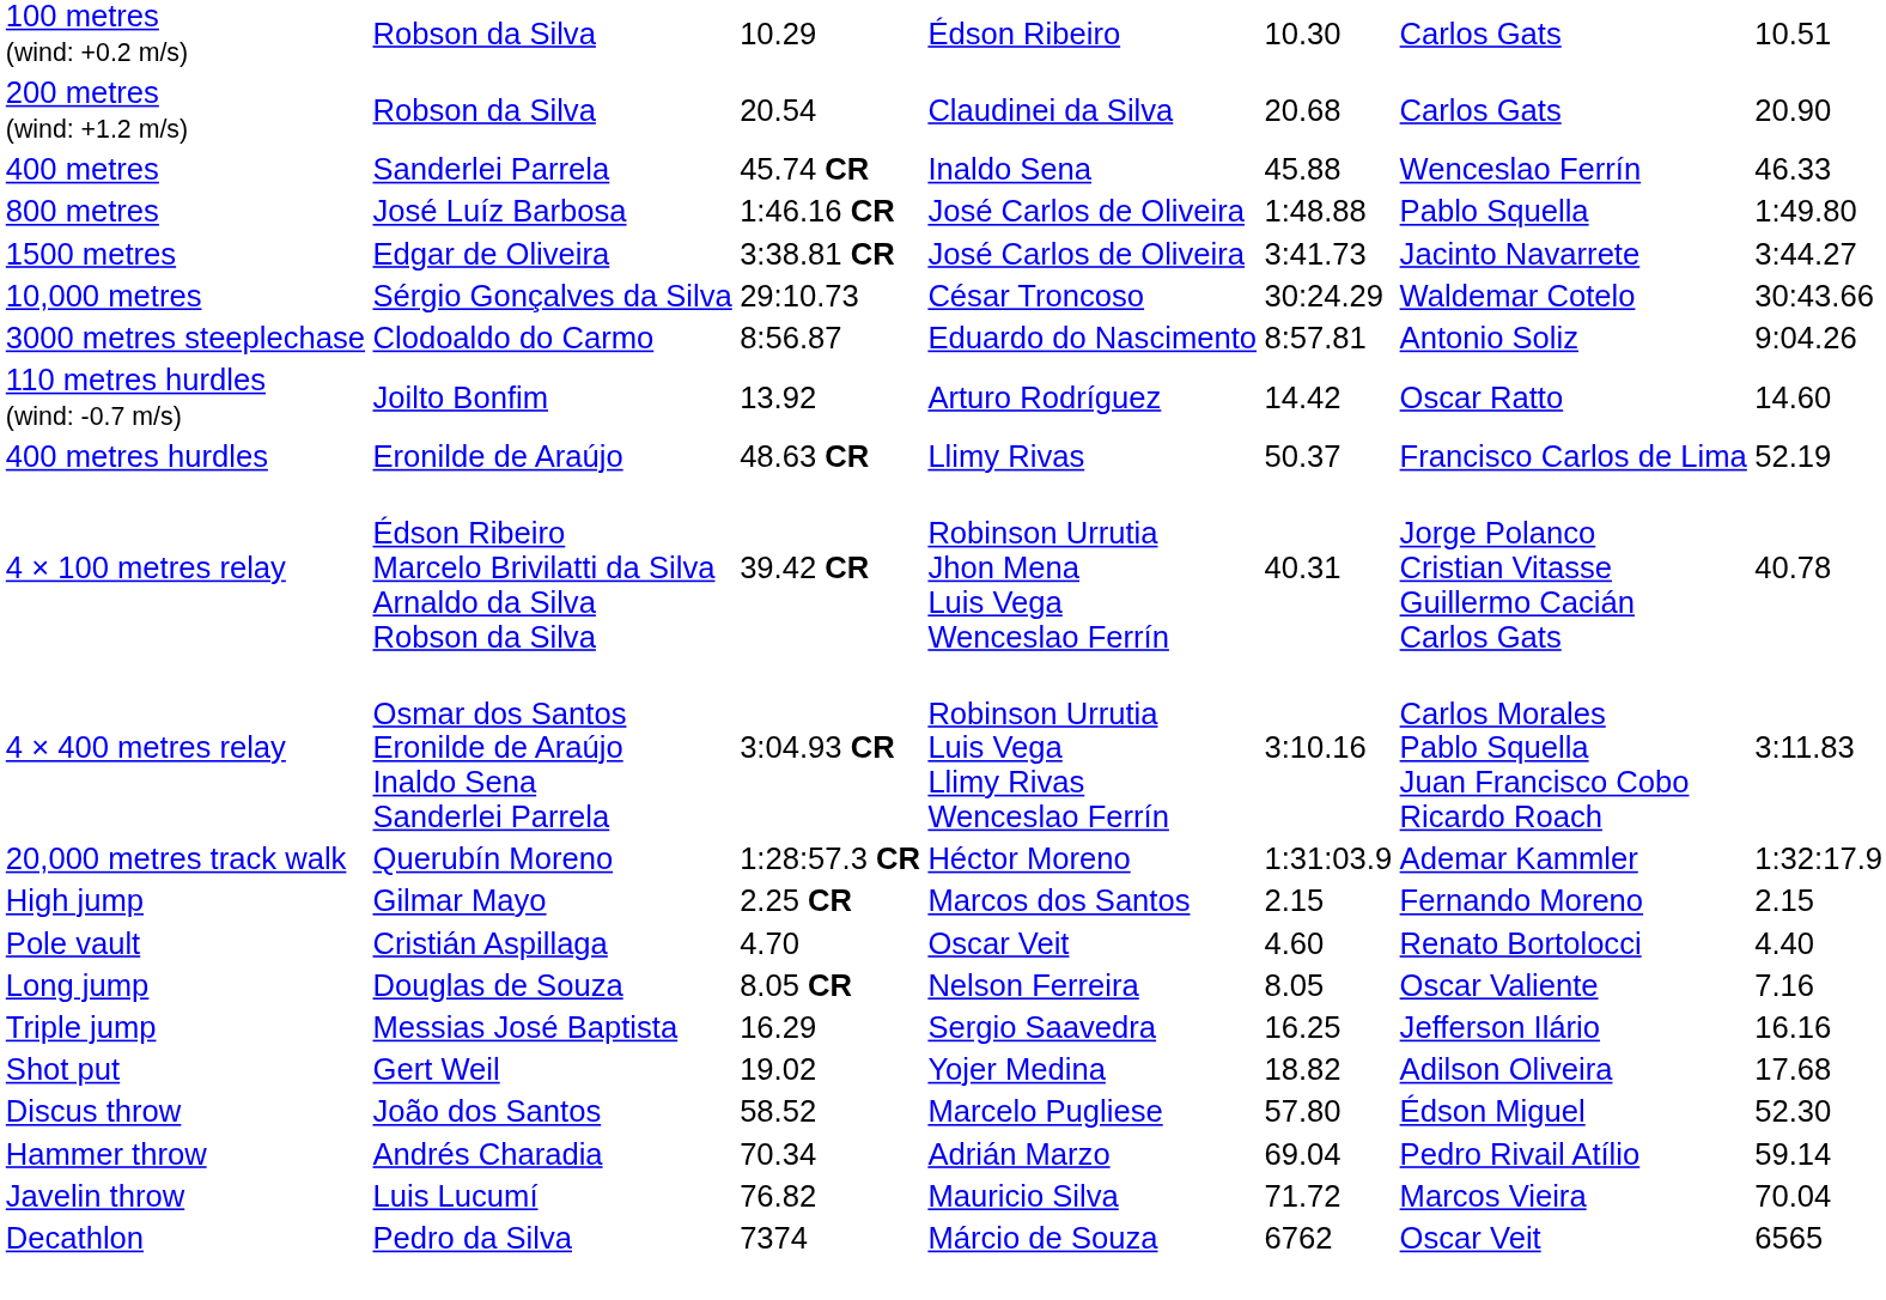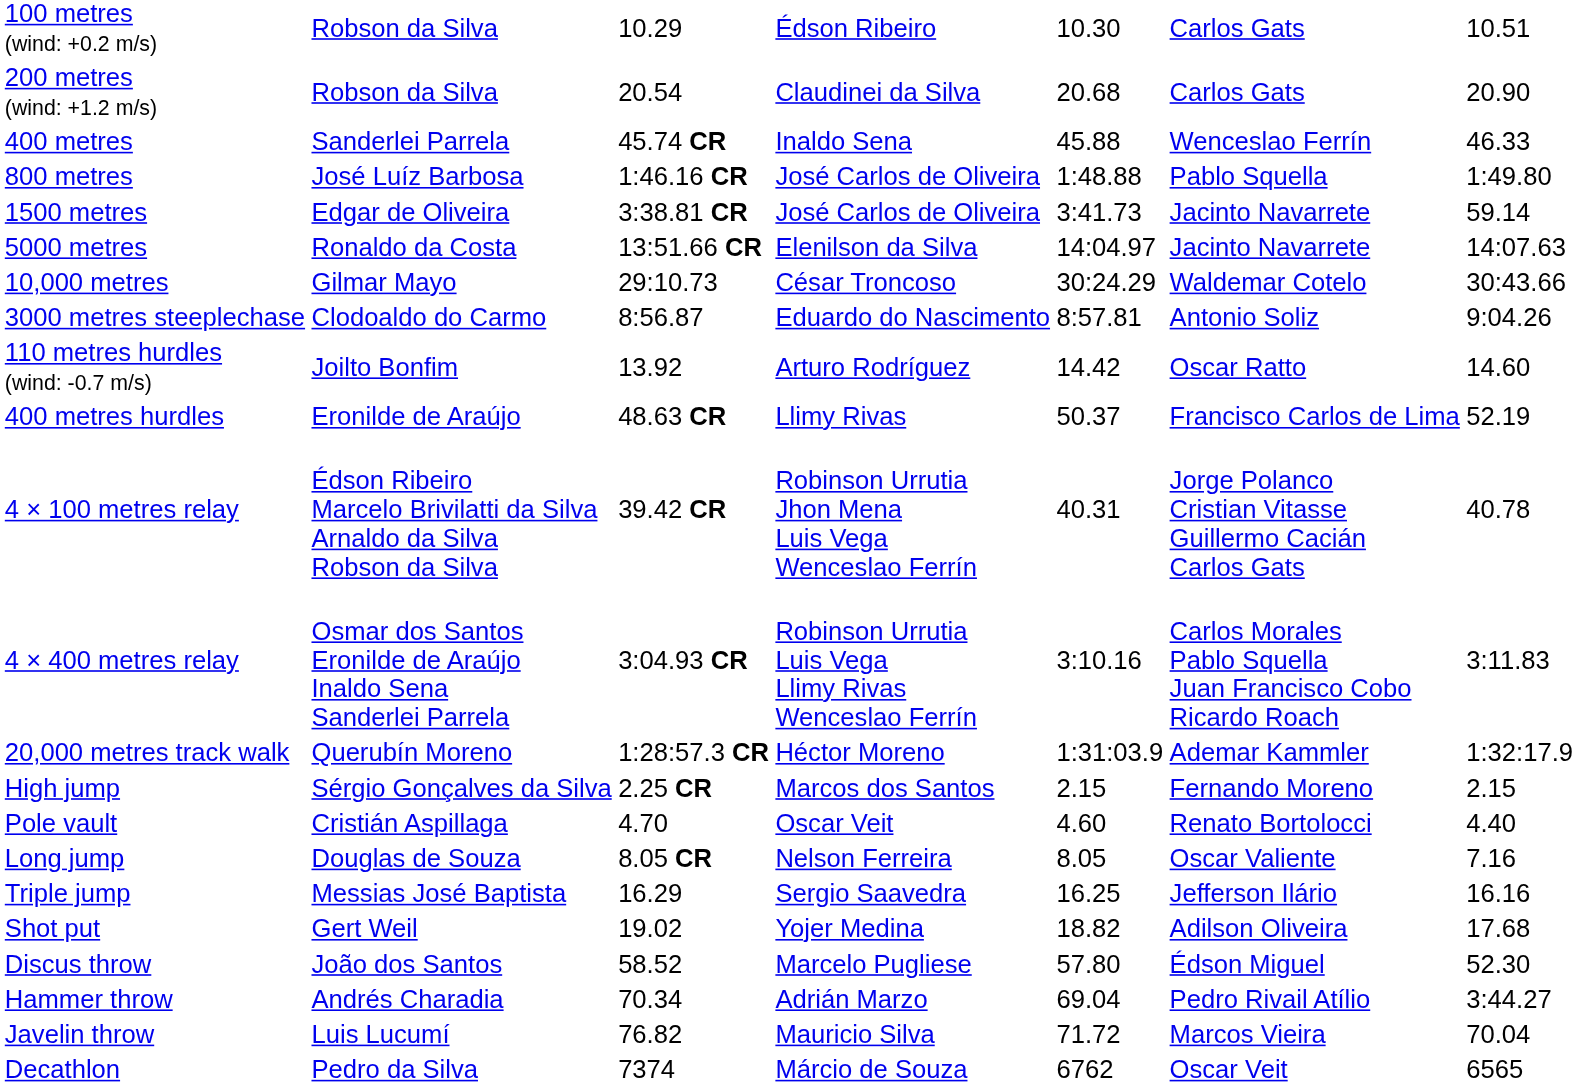 <table>
 <tr>
 <td><a href='#'>100 metres</a><br><small>(wind: +0.2 m/s)</small></td>
 <td><a href='#'>Robson da Silva</a><br> </td>
 <td>10.29</td>
 <td><a href='#'>Édson Ribeiro</a><br> </td>
 <td>10.30</td>
 <td><a href='#'>Carlos Gats</a><br> </td>
 <td>10.51</td>
 </tr>
 <tr>
 <td><a href='#'>200 metres</a><br><small>(wind: +1.2 m/s)</small></td>
 <td><a href='#'>Robson da Silva</a><br> </td>
 <td>20.54</td>
 <td><a href='#'>Claudinei da Silva</a><br> </td>
 <td>20.68</td>
 <td><a href='#'>Carlos Gats</a><br> </td>
 <td>20.90</td>
 </tr>
 <tr>
 <td><a href='#'>400 metres</a></td>
 <td><a href='#'>Sanderlei Parrela</a><br> </td>
 <td>45.74 <strong>CR</strong></td>
 <td><a href='#'>Inaldo Sena</a><br> </td>
 <td>45.88</td>
 <td><a href='#'>Wenceslao Ferrín</a><br> </td>
 <td>46.33</td>
 </tr>
 <tr>
 <td><a href='#'>800 metres</a></td>
 <td><a href='#'>José Luíz Barbosa</a><br> </td>
 <td>1:46.16 <strong>CR</strong></td>
 <td><a href='#'>José Carlos de Oliveira</a><br> </td>
 <td>1:48.88</td>
 <td><a href='#'>Pablo Squella</a><br> </td>
 <td>1:49.80</td>
 </tr>
 <tr>
 <td><a href='#'>1500 metres</a></td>
 <td><a href='#'>Edgar de Oliveira</a><br> </td>
 <td>3:38.81 <strong>CR</strong></td>
 <td><a href='#'>José Carlos de Oliveira</a><br> </td>
 <td>3:41.73</td>
 <td><a href='#'>Jacinto Navarrete</a><br> </td>
-<td>3:44.27</td>
+<td>59.14</td>
+</tr>
+<tr>
+<td><a href='#'>5000 metres</a></td>
+<td><a href='#'>Ronaldo da Costa</a><br> </td>
+<td>13:51.66 <strong>CR</strong></td>
+<td><a href='#'>Elenilson da Silva</a><br> </td>
+<td>14:04.97</td>
+<td><a href='#'>Jacinto Navarrete</a><br> </td>
+<td>14:07.63</td>
 </tr>
 <tr>
 <td><a href='#'>10,000 metres</a></td>
-<td><a href='#'>Sérgio Gonçalves da Silva</a><br> </td>
+<td><a href='#'>Gilmar Mayo</a><br> </td>
 <td>29:10.73</td>
 <td><a href='#'>César Troncoso</a><br> </td>
 <td>30:24.29</td>
 <td><a href='#'>Waldemar Cotelo</a><br> </td>
 <td>30:43.66</td>
 </tr>
 <tr>
 <td><a href='#'>3000 metres steeplechase</a></td>
 <td><a href='#'>Clodoaldo do Carmo</a><br> </td>
 <td>8:56.87</td>
 <td><a href='#'>Eduardo do Nascimento</a><br> </td>
 <td>8:57.81</td>
 <td><a href='#'>Antonio Soliz</a><br> </td>
 <td>9:04.26</td>
 </tr>
 <tr>
 <td><a href='#'>110 metres hurdles</a><br><small>(wind: -0.7 m/s)</small></td>
 <td><a href='#'>Joilto Bonfim</a><br> </td>
 <td>13.92</td>
 <td><a href='#'>Arturo Rodríguez</a><br> </td>
 <td>14.42</td>
 <td><a href='#'>Oscar Ratto</a><br> </td>
 <td>14.60</td>
 </tr>
 <tr>
 <td><a href='#'>400 metres hurdles</a></td>
 <td><a href='#'>Eronilde de Araújo</a><br> </td>
 <td>48.63 <strong>CR</strong></td>
 <td><a href='#'>Llimy Rivas</a><br> </td>
 <td>50.37</td>
 <td><a href='#'>Francisco Carlos de Lima</a><br> </td>
 <td>52.19</td>
 </tr>
 <tr>
 <td><a href='#'>4 × 100 metres relay</a></td>
 <td><br><a href='#'>Édson Ribeiro</a><br><a href='#'>Marcelo Brivilatti da Silva</a><br><a href='#'>Arnaldo da Silva</a><br><a href='#'>Robson da Silva</a></td>
 <td>39.42 <strong>CR</strong></td>
 <td><br><a href='#'>Robinson Urrutia</a><br><a href='#'>Jhon Mena</a><br><a href='#'>Luis Vega</a><br><a href='#'>Wenceslao Ferrín</a></td>
 <td>40.31</td>
 <td><br><a href='#'>Jorge Polanco</a><br><a href='#'>Cristian Vitasse</a><br><a href='#'>Guillermo Cacián</a><br><a href='#'>Carlos Gats</a></td>
 <td>40.78</td>
 </tr>
 <tr>
 <td><a href='#'>4 × 400 metres relay</a></td>
 <td><br><a href='#'>Osmar dos Santos</a><br><a href='#'>Eronilde de Araújo</a><br><a href='#'>Inaldo Sena</a><br><a href='#'>Sanderlei Parrela</a></td>
 <td>3:04.93 <strong>CR</strong></td>
 <td><br><a href='#'>Robinson Urrutia</a><br><a href='#'>Luis Vega</a><br><a href='#'>Llimy Rivas</a><br><a href='#'>Wenceslao Ferrín</a></td>
 <td>3:10.16</td>
 <td><br><a href='#'>Carlos Morales</a><br><a href='#'>Pablo Squella</a><br><a href='#'>Juan Francisco Cobo</a><br><a href='#'>Ricardo Roach</a></td>
 <td>3:11.83</td>
 </tr>
 <tr>
 <td><a href='#'>20,000 metres track walk</a></td>
 <td><a href='#'>Querubín Moreno</a><br> </td>
 <td>1:28:57.3 <strong>CR</strong></td>
 <td><a href='#'>Héctor Moreno</a><br> </td>
 <td>1:31:03.9</td>
 <td><a href='#'>Ademar Kammler</a><br> </td>
 <td>1:32:17.9</td>
 </tr>
 <tr>
 <td><a href='#'>High jump</a></td>
-<td><a href='#'>Gilmar Mayo</a><br> </td>
+<td><a href='#'>Sérgio Gonçalves da Silva</a><br> </td>
 <td>2.25 <strong>CR</strong></td>
 <td><a href='#'>Marcos dos Santos</a><br> </td>
 <td>2.15</td>
 <td><a href='#'>Fernando Moreno</a><br> </td>
 <td>2.15</td>
 </tr>
 <tr>
 <td><a href='#'>Pole vault</a></td>
 <td><a href='#'>Cristián Aspillaga</a><br> </td>
 <td>4.70</td>
 <td><a href='#'>Oscar Veit</a><br> </td>
 <td>4.60</td>
 <td><a href='#'>Renato Bortolocci</a><br> </td>
 <td>4.40</td>
 </tr>
 <tr>
 <td><a href='#'>Long jump</a></td>
 <td><a href='#'>Douglas de Souza</a><br> </td>
 <td>8.05 <strong>CR</strong></td>
 <td><a href='#'>Nelson Ferreira</a><br> </td>
 <td>8.05</td>
 <td><a href='#'>Oscar Valiente</a><br> </td>
 <td>7.16</td>
 </tr>
 <tr>
 <td><a href='#'>Triple jump</a></td>
 <td><a href='#'>Messias José Baptista</a><br> </td>
 <td>16.29</td>
 <td><a href='#'>Sergio Saavedra</a><br> </td>
 <td>16.25</td>
 <td><a href='#'>Jefferson Ilário</a><br> </td>
 <td>16.16</td>
 </tr>
 <tr>
 <td><a href='#'>Shot put</a></td>
 <td><a href='#'>Gert Weil</a><br> </td>
 <td>19.02</td>
 <td><a href='#'>Yojer Medina</a><br> </td>
 <td>18.82</td>
 <td><a href='#'>Adilson Oliveira</a><br> </td>
 <td>17.68</td>
 </tr>
 <tr>
 <td><a href='#'>Discus throw</a></td>
 <td><a href='#'>João dos Santos</a><br> </td>
 <td>58.52</td>
 <td><a href='#'>Marcelo Pugliese</a><br> </td>
 <td>57.80</td>
 <td><a href='#'>Édson Miguel</a><br> </td>
 <td>52.30</td>
 </tr>
 <tr>
 <td><a href='#'>Hammer throw</a></td>
 <td><a href='#'>Andrés Charadia</a><br> </td>
 <td>70.34</td>
 <td><a href='#'>Adrián Marzo</a><br> </td>
 <td>69.04</td>
 <td><a href='#'>Pedro Rivail Atílio</a><br> </td>
-<td>59.14</td>
+<td>3:44.27</td>
 </tr>
 <tr>
 <td><a href='#'>Javelin throw</a></td>
 <td><a href='#'>Luis Lucumí</a><br> </td>
 <td>76.82</td>
 <td><a href='#'>Mauricio Silva</a><br> </td>
 <td>71.72</td>
 <td><a href='#'>Marcos Vieira</a><br> </td>
 <td>70.04</td>
 </tr>
 <tr>
 <td><a href='#'>Decathlon</a></td>
 <td><a href='#'>Pedro da Silva</a><br> </td>
 <td>7374</td>
 <td><a href='#'>Márcio de Souza</a><br> </td>
 <td>6762</td>
 <td><a href='#'>Oscar Veit</a><br> </td>
 <td>6565</td>
 </tr>
 </table>
